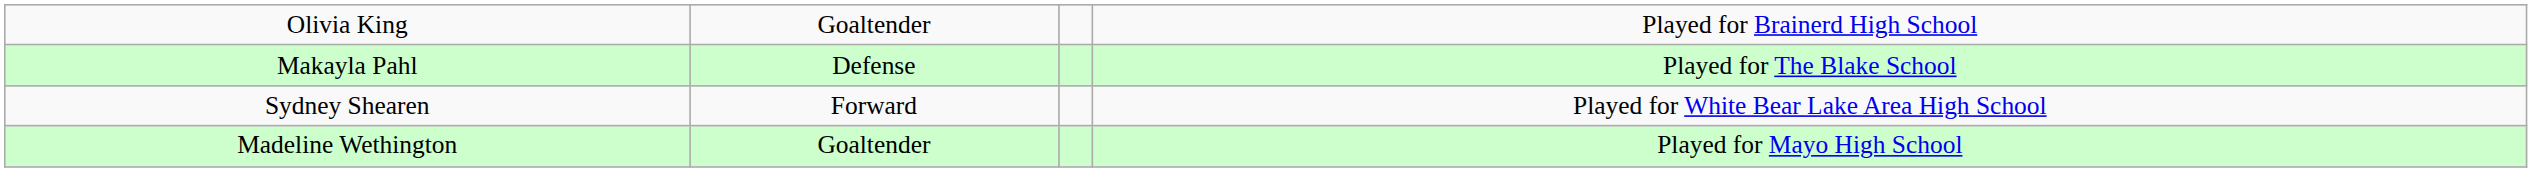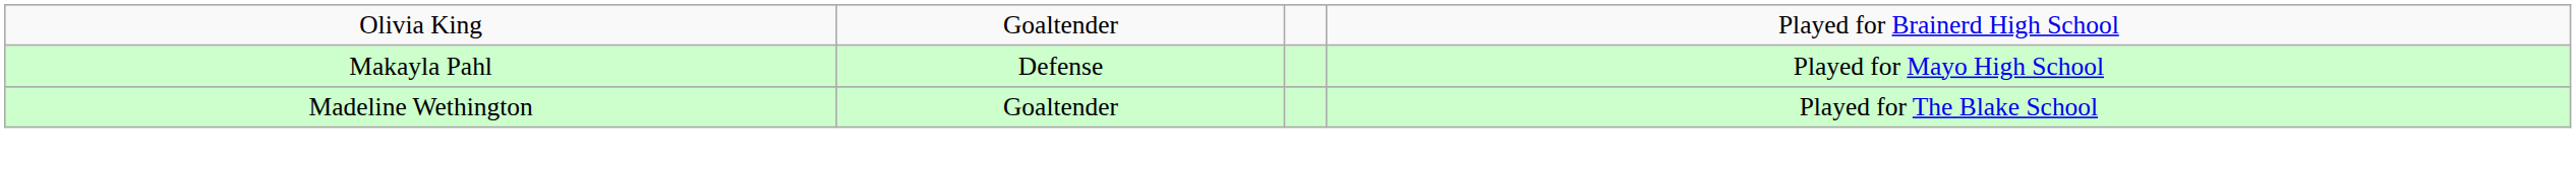 <table class="wikitable" width="80%" style="text-align: center;">
 <tr>
 <td>Olivia King</td>
 <td>Goaltender</td>
 <td></td>
 <td>Played for <a href='#'>Brainerd High School</a></td>
 </tr>
 <tr bgcolor="#cfc">
 <td>Makayla Pahl</td>
 <td>Defense</td>
 <td></td>
-<td>Played for <a href='#'>The Blake School</a></td>
-</tr>
-<tr>
-<td>Sydney Shearen</td>
-<td>Forward</td>
-<td></td>
-<td>Played for <a href='#'>White Bear Lake Area High School</a></td>
+<td>Played for <a href='#'>Mayo High School</a></td>
 </tr>
 <tr bgcolor="#cfc">
 <td>Madeline Wethington</td>
 <td>Goaltender</td>
 <td></td>
-<td>Played for <a href='#'>Mayo High School</a></td>
+<td>Played for <a href='#'>The Blake School</a></td>
 </tr>
 </table>
